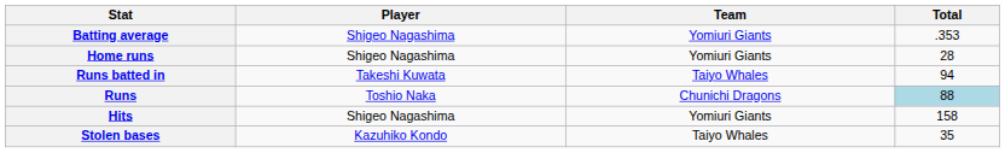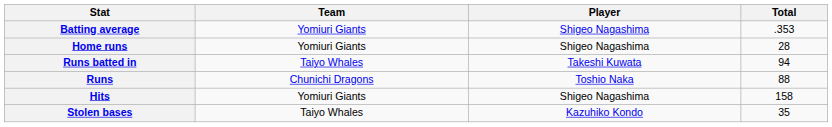 <table class="wikitable" style="text-align:center;">
 <tr>
 <th scope="col" width="7%">Stat</th>
+<th scope="col" width="10%">Team</th>
 <th scope="col" width="10%">Player</th>
-<th scope="col" width="10%">Team</th>
 <th scope="col" width="3%">Total</th>
 </tr>
 <tr>
 <th scope="row" style="text-align:center;"><a href='#'>Batting average</a></th>
+<td><a href='#'>Yomiuri Giants</a></td>
 <td><a href='#'>Shigeo Nagashima</a></td>
-<td><a href='#'>Yomiuri Giants</a></td>
 <td>.353</td>
 </tr>
 <tr>
 <th scope="row" style="text-align:center;"><a href='#'>Home runs</a></th>
+<td>Yomiuri Giants</td>
 <td>Shigeo Nagashima</td>
-<td>Yomiuri Giants</td>
 <td>28</td>
 </tr>
 <tr>
 <th scope="row" style="text-align:center;"><a href='#'>Runs batted in</a></th>
+<td><a href='#'>Taiyo Whales</a></td>
 <td><a href='#'>Takeshi Kuwata</a></td>
-<td><a href='#'>Taiyo Whales</a></td>
 <td>94</td>
 </tr>
 <tr>
 <th scope="row" style="text-align:center;"><a href='#'>Runs</a></th>
+<td><a href='#'>Chunichi Dragons</a></td>
 <td><a href='#'>Toshio Naka</a></td>
-<td><a href='#'>Chunichi Dragons</a></td>
-<td style="background: lightblue;">88</td>
+<td>88</td>
 </tr>
 <tr>
 <th scope="row" style="text-align:center;"><a href='#'>Hits</a></th>
+<td>Yomiuri Giants</td>
 <td>Shigeo Nagashima</td>
-<td>Yomiuri Giants</td>
 <td>158</td>
 </tr>
 <tr>
 <th scope="row" style="text-align:center;"><a href='#'>Stolen bases</a></th>
+<td>Taiyo Whales</td>
 <td><a href='#'>Kazuhiko Kondo</a></td>
-<td>Taiyo Whales</td>
 <td>35</td>
 </tr>
 </table>
